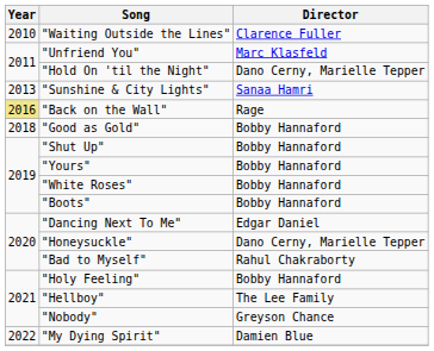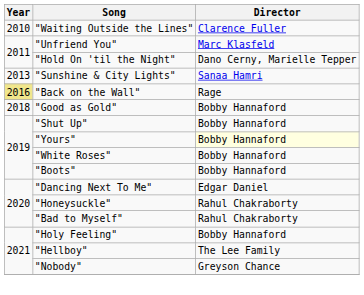 <table class="wikitable" style="text-align:left;">
 <tr>
 <th scope="col">Year</th>
 <th scope="col">Song</th>
 <th scope="col">Director</th>
 </tr>
 <tr>
 <td>2010</td>
 <td>"Waiting Outside the Lines"</td>
 <td><a href='#'>Clarence Fuller</a></td>
 </tr>
 <tr>
 <td rowspan="2">2011</td>
 <td>"Unfriend You"</td>
 <td><a href='#'>Marc Klasfeld</a></td>
 </tr>
 <tr>
 <td>"Hold On 'til the Night"</td>
 <td>Dano Cerny, Marielle Tepper</td>
 </tr>
 <tr>
 <td>2013</td>
 <td>"Sunshine & City Lights"</td>
 <td><a href='#'>Sanaa Hamri</a></td>
 </tr>
 <tr>
 <td style="background: khaki;">2016</td>
 <td>"Back on the Wall"</td>
 <td>Rage</td>
 </tr>
 <tr>
 <td>2018</td>
 <td>"Good as Gold"</td>
 <td>Bobby Hannaford</td>
 </tr>
 <tr>
 <td rowspan="4">2019</td>
 <td>"Shut Up"</td>
 <td>Bobby Hannaford</td>
 </tr>
 <tr>
 <td>"Yours"</td>
-<td>Bobby Hannaford</td>
+<td style="background: lightyellow;">Bobby Hannaford</td>
 </tr>
 <tr>
 <td>"White Roses"</td>
 <td>Bobby Hannaford</td>
 </tr>
 <tr>
 <td>"Boots"</td>
 <td>Bobby Hannaford</td>
 </tr>
 <tr>
 <td rowspan="3">2020</td>
 <td>"Dancing Next To Me"</td>
 <td>Edgar Daniel</td>
 </tr>
 <tr>
 <td>"Honeysuckle"</td>
-<td>Dano Cerny, Marielle Tepper</td>
+<td>Rahul Chakraborty</td>
 </tr>
 <tr>
 <td>"Bad to Myself"</td>
 <td>Rahul Chakraborty</td>
 </tr>
 <tr>
 <td rowspan="3">2021</td>
 <td>"Holy Feeling"</td>
 <td>Bobby Hannaford</td>
 </tr>
 <tr>
 <td>"Hellboy"</td>
 <td>The Lee Family</td>
 </tr>
 <tr>
 <td>"Nobody"</td>
 <td>Greyson Chance</td>
 </tr>
 <tr>
-<td>2022</td>
-<td>"My Dying Spirit"</td>
-<td>Damien Blue</td>
-</tr>
-<tr>
 </tr>
 </table>
